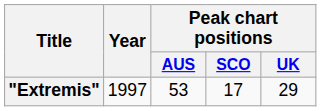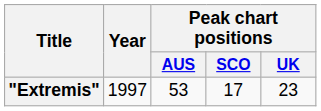 <table class="wikitable plainrowheaders" style="text-align:center;">
 <tr>
 <th scope="col" rowspan="2">Title</th>
 <th scope="col" rowspan="2">Year</th>
 <th scope="col" colspan="3">Peak chart positions</th>
 </tr>
 <tr>
 <th scope="col" style="width:3em;font-size:90%;"><a href='#'>AUS</a><br></th>
 <th scope="col" style="width:3em;font-size:90%;"><a href='#'>SCO</a><br></th>
 <th scope="col" style="width:3em;font-size:90%;"><a href='#'>UK</a><br></th>
 </tr>
 <tr>
 <th scope="row">"Extremis"<br></th>
 <td>1997</td>
 <td>53</td>
 <td>17</td>
-<td>29</td>
+<td>23</td>
 </tr>
 </table>
